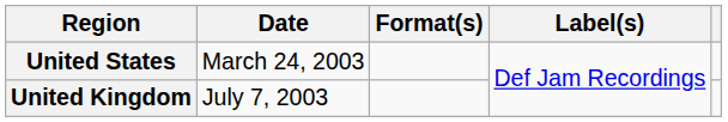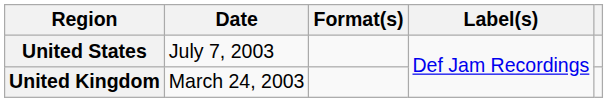 <table class="wikitable plainrowheaders">
 <tr>
 <th scope="col">Region</th>
 <th scope="col">Date</th>
 <th scope="col">Format(s)</th>
 <th scope="col">Label(s)</th>
 <th scope="col"></th>
 </tr>
 <tr>
 <th scope="row">United States</th>
-<td>March 24, 2003</td>
+<td>July 7, 2003</td>
 <td></td>
 <td rowspan="2"><a href='#'>Def Jam Recordings</a></td>
 <td></td>
 </tr>
 <tr>
 <th scope="row">United Kingdom</th>
-<td>July 7, 2003</td>
+<td>March 24, 2003</td>
 <td></td>
 <td></td>
 </tr>
 </table>
